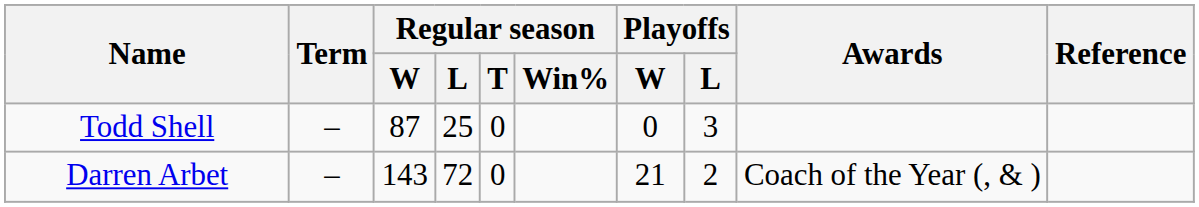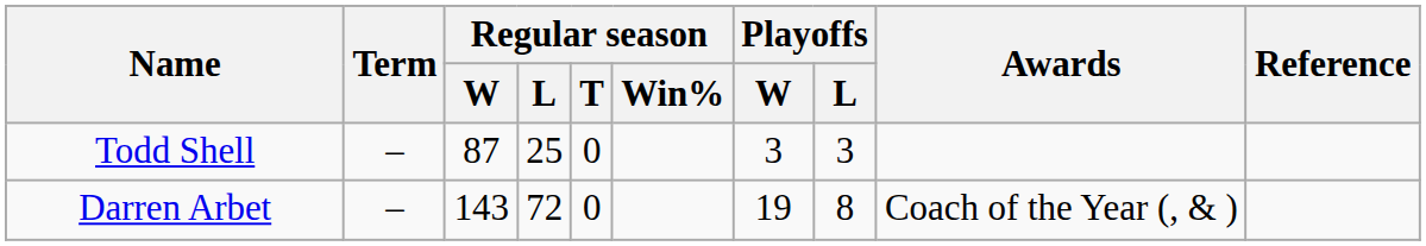 <table class="wikitable">
 <tr>
 <th rowspan="2" style="width:140px;">Name</th>
 <th rowspan="2">Term</th>
 <th colspan="4">Regular season</th>
 <th colspan="2">Playoffs</th>
 <th rowspan="2">Awards</th>
 <th rowspan="2">Reference</th>
 </tr>
 <tr>
 <th>W</th>
 <th>L</th>
 <th>T</th>
 <th>Win%</th>
 <th>W</th>
 <th>L</th>
 </tr>
 <tr>
 <td style="text-align:center;"><a href='#'>Todd Shell</a></td>
 <td style="text-align:center;">–</td>
 <td style="text-align:center;">87</td>
 <td style="text-align:center;">25</td>
 <td style="text-align:center;">0</td>
 <td style="text-align:center;"></td>
-<td style="text-align:center;">0</td>
+<td style="text-align:center;">3</td>
 <td style="text-align:center;">3</td>
 <td style="text-align:center;"></td>
 <td style="text-align:center;"></td>
 </tr>
 <tr>
 <td style="text-align:center;"><a href='#'>Darren Arbet</a></td>
 <td style="text-align:center;">–</td>
 <td style="text-align:center;">143</td>
 <td style="text-align:center;">72</td>
 <td style="text-align:center;">0</td>
 <td style="text-align:center;"></td>
-<td style="text-align:center;">21</td>
-<td style="text-align:center;">2</td>
+<td style="text-align:center;">19</td>
+<td style="text-align:center;">8</td>
 <td style="text-align:center;">Coach of the Year (,  & )</td>
 <td style="text-align:center;"></td>
 </tr>
 </table>
